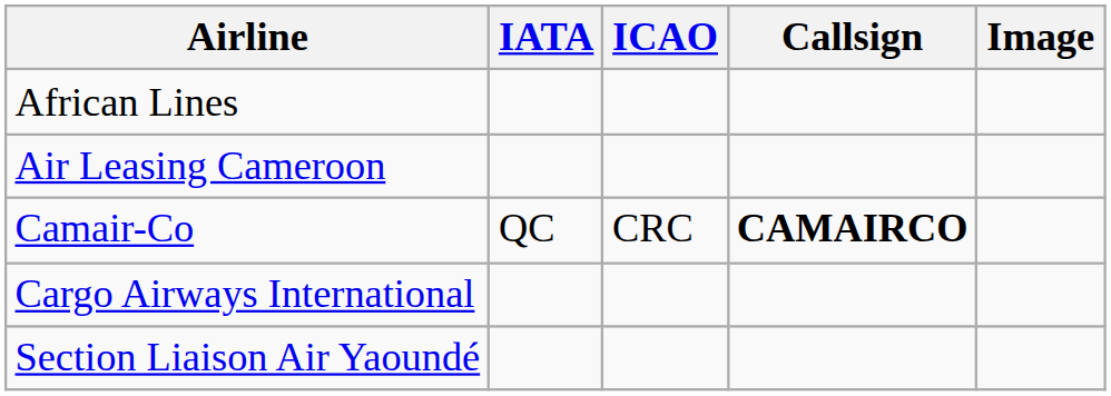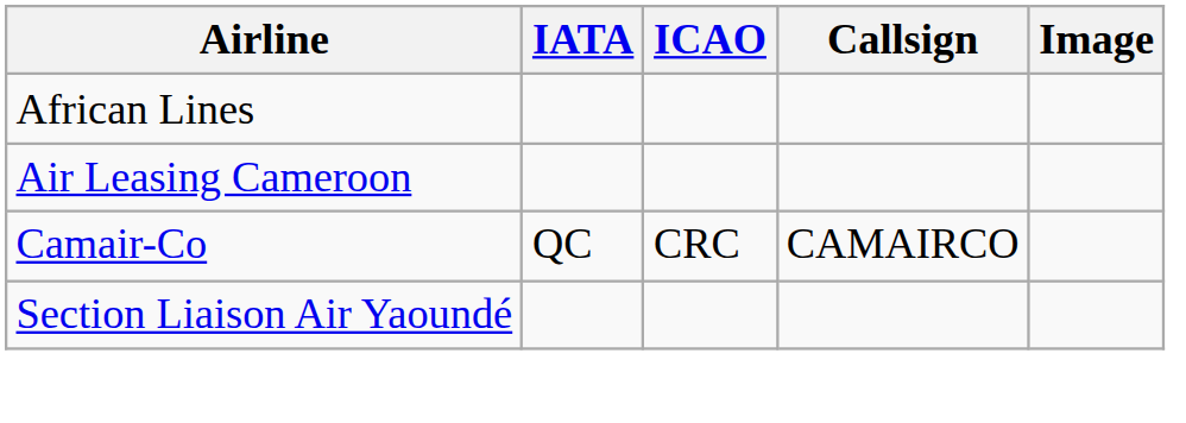 <table class="wikitable sortable">
 <tr valign="middle">
 <th>Airline</th>
 <th><a href='#'>IATA</a></th>
 <th><a href='#'>ICAO</a></th>
 <th>Callsign</th>
 <th>Image</th>
 </tr>
 <tr>
 <td>African Lines</td>
 <td></td>
 <td></td>
 <td></td>
 <td></td>
 </tr>
 <tr>
 <td><a href='#'>Air Leasing Cameroon</a></td>
 <td></td>
 <td></td>
 <td></td>
 <td></td>
 </tr>
 <tr>
 <td><a href='#'>Camair-Co</a></td>
 <td>QC</td>
 <td>CRC</td>
-<td><strong>CAMAIRCO</strong></td>
-<td></td>
-</tr>
-<tr>
-<td><a href='#'>Cargo Airways International</a></td>
-<td></td>
-<td></td>
-<td></td>
+<td>CAMAIRCO</td>
 <td></td>
 </tr>
 <tr>
 <td><a href='#'>Section Liaison Air Yaoundé</a></td>
 <td></td>
 <td></td>
 <td></td>
 <td></td>
 </tr>
 </table>
